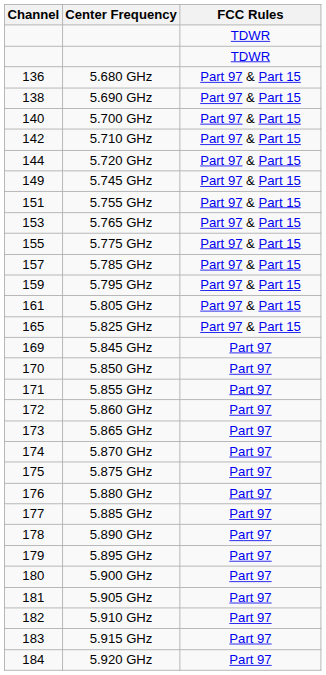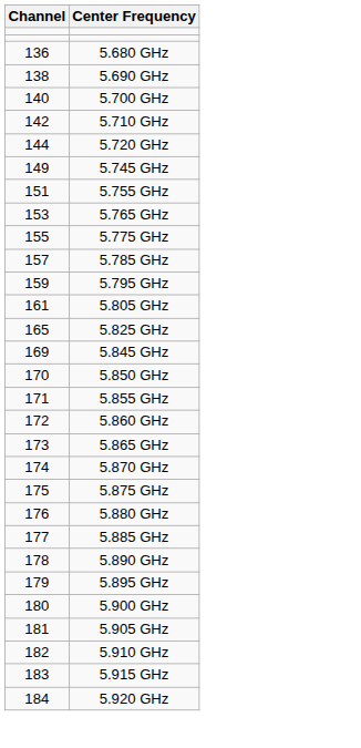 <table class="wikitable" style="text-align:center ">
 <tr>
 <th>Channel</th>
 <th>Center Frequency</th>
-<th scope="col" style="width: 165px;">FCC Rules</th>
 </tr>
 <tr>
 <td></td>
 <td></td>
-<td><a href='#'>TDWR</a></td>
 </tr>
 <tr>
 <td></td>
 <td></td>
-<td><a href='#'>TDWR</a></td>
 </tr>
 <tr>
 <td>136</td>
 <td>5.680 GHz</td>
-<td><a href='#'>Part 97</a> & <a href='#'>Part 15</a></td>
 </tr>
 <tr>
 <td>138</td>
 <td>5.690 GHz</td>
-<td><a href='#'>Part 97</a> & <a href='#'>Part 15</a></td>
 </tr>
 <tr>
 <td>140</td>
 <td>5.700 GHz</td>
-<td><a href='#'>Part 97</a> & <a href='#'>Part 15</a></td>
 </tr>
 <tr>
 <td>142</td>
 <td>5.710 GHz</td>
-<td><a href='#'>Part 97</a> & <a href='#'>Part 15</a></td>
 </tr>
 <tr>
 <td>144</td>
 <td>5.720 GHz</td>
-<td><a href='#'>Part 97</a> & <a href='#'>Part 15</a></td>
 </tr>
 <tr>
 <td>149</td>
 <td>5.745 GHz</td>
-<td><a href='#'>Part 97</a> & <a href='#'>Part 15</a></td>
 </tr>
 <tr>
 <td>151</td>
 <td>5.755 GHz</td>
-<td><a href='#'>Part 97</a> & <a href='#'>Part 15</a></td>
 </tr>
 <tr>
 <td>153</td>
 <td>5.765 GHz</td>
-<td><a href='#'>Part 97</a> & <a href='#'>Part 15</a></td>
 </tr>
 <tr>
 <td>155</td>
 <td>5.775 GHz</td>
-<td><a href='#'>Part 97</a> & <a href='#'>Part 15</a></td>
 </tr>
 <tr>
 <td>157</td>
 <td>5.785 GHz</td>
-<td><a href='#'>Part 97</a> & <a href='#'>Part 15</a></td>
 </tr>
 <tr>
 <td>159</td>
 <td>5.795 GHz</td>
-<td><a href='#'>Part 97</a> & <a href='#'>Part 15</a></td>
 </tr>
 <tr>
 <td>161</td>
 <td>5.805 GHz</td>
-<td><a href='#'>Part 97</a> & <a href='#'>Part 15</a></td>
 </tr>
 <tr>
 <td>165</td>
 <td>5.825 GHz</td>
-<td><a href='#'>Part 97</a> & <a href='#'>Part 15</a></td>
 </tr>
 <tr>
 <td>169</td>
 <td>5.845 GHz</td>
-<td><a href='#'>Part 97</a></td>
 </tr>
 <tr>
 <td>170</td>
 <td>5.850 GHz</td>
-<td><a href='#'>Part 97</a></td>
 </tr>
 <tr>
 <td>171</td>
 <td>5.855 GHz</td>
-<td><a href='#'>Part 97</a></td>
 </tr>
 <tr>
 <td>172</td>
 <td>5.860 GHz</td>
-<td><a href='#'>Part 97</a></td>
 </tr>
 <tr>
 <td>173</td>
 <td>5.865 GHz</td>
-<td><a href='#'>Part 97</a></td>
 </tr>
 <tr>
 <td>174</td>
 <td>5.870 GHz</td>
-<td><a href='#'>Part 97</a></td>
 </tr>
 <tr>
 <td>175</td>
 <td>5.875 GHz</td>
-<td><a href='#'>Part 97</a></td>
 </tr>
 <tr>
 <td>176</td>
 <td>5.880 GHz</td>
-<td><a href='#'>Part 97</a></td>
 </tr>
 <tr>
 <td>177</td>
 <td>5.885 GHz</td>
-<td><a href='#'>Part 97</a></td>
 </tr>
 <tr>
 <td>178</td>
 <td>5.890 GHz</td>
-<td><a href='#'>Part 97</a></td>
 </tr>
 <tr>
 <td>179</td>
 <td>5.895 GHz</td>
-<td><a href='#'>Part 97</a></td>
 </tr>
 <tr>
 <td>180</td>
 <td>5.900 GHz</td>
-<td><a href='#'>Part 97</a></td>
 </tr>
 <tr>
 <td>181</td>
 <td>5.905 GHz</td>
-<td><a href='#'>Part 97</a></td>
 </tr>
 <tr>
 <td>182</td>
 <td>5.910 GHz</td>
-<td><a href='#'>Part 97</a></td>
 </tr>
 <tr>
 <td>183</td>
 <td>5.915 GHz</td>
-<td><a href='#'>Part 97</a></td>
 </tr>
 <tr>
 <td>184</td>
 <td>5.920 GHz</td>
-<td><a href='#'>Part 97</a></td>
 </tr>
 </table>
